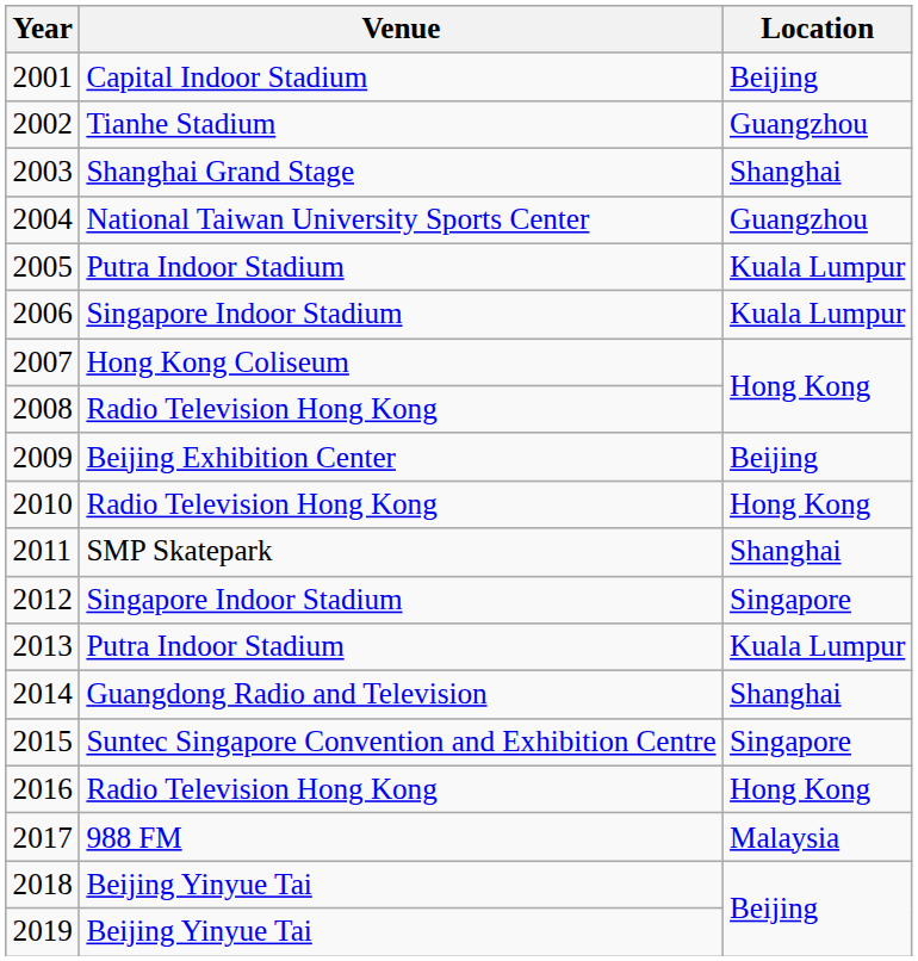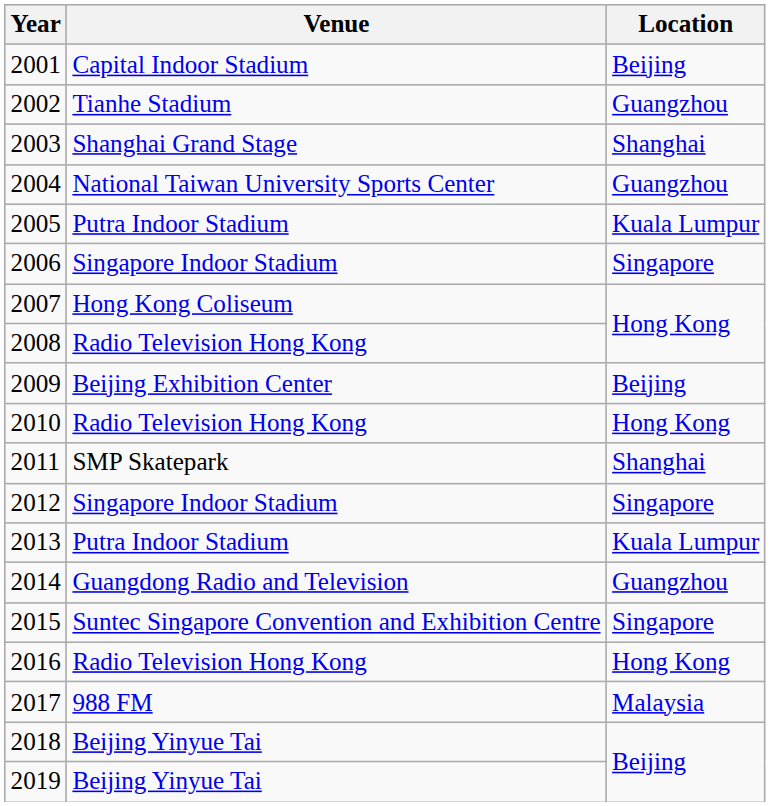 <table class="wikitable">
 <tr>
 <th>Year</th>
 <th>Venue</th>
 <th>Location</th>
 </tr>
 <tr>
 <td>2001</td>
 <td><a href='#'>Capital Indoor Stadium</a></td>
 <td><a href='#'>Beijing</a></td>
 </tr>
 <tr>
 <td>2002</td>
 <td><a href='#'>Tianhe Stadium</a></td>
 <td><a href='#'>Guangzhou</a></td>
 </tr>
 <tr>
 <td>2003</td>
 <td><a href='#'>Shanghai Grand Stage</a></td>
 <td><a href='#'>Shanghai</a></td>
 </tr>
 <tr>
 <td>2004</td>
 <td><a href='#'>National Taiwan University Sports Center</a></td>
 <td><a href='#'>Guangzhou</a></td>
 </tr>
 <tr>
 <td>2005</td>
 <td><a href='#'>Putra Indoor Stadium</a></td>
 <td><a href='#'>Kuala Lumpur</a></td>
 </tr>
 <tr>
 <td>2006</td>
 <td><a href='#'>Singapore Indoor Stadium</a></td>
-<td><a href='#'>Kuala Lumpur</a></td>
+<td><a href='#'>Singapore</a></td>
 </tr>
 <tr>
 <td>2007</td>
 <td><a href='#'>Hong Kong Coliseum</a></td>
 <td rowspan="2"><a href='#'>Hong Kong</a></td>
 </tr>
 <tr>
 <td>2008</td>
 <td><a href='#'>Radio Television Hong Kong</a></td>
 </tr>
 <tr>
 <td>2009</td>
 <td><a href='#'>Beijing Exhibition Center</a></td>
 <td><a href='#'>Beijing</a></td>
 </tr>
 <tr>
 <td>2010</td>
 <td><a href='#'>Radio Television Hong Kong</a></td>
 <td><a href='#'>Hong Kong</a></td>
 </tr>
 <tr>
 <td>2011</td>
 <td>SMP Skatepark</td>
 <td><a href='#'>Shanghai</a></td>
 </tr>
 <tr>
 <td>2012</td>
 <td><a href='#'>Singapore Indoor Stadium</a></td>
 <td><a href='#'>Singapore</a></td>
 </tr>
 <tr>
 <td>2013</td>
 <td><a href='#'>Putra Indoor Stadium</a></td>
 <td><a href='#'>Kuala Lumpur</a></td>
 </tr>
 <tr>
 <td>2014</td>
 <td><a href='#'>Guangdong Radio and Television</a></td>
-<td><a href='#'>Shanghai</a></td>
+<td><a href='#'>Guangzhou</a></td>
 </tr>
 <tr>
 <td>2015</td>
 <td><a href='#'>Suntec Singapore Convention and Exhibition Centre</a></td>
 <td><a href='#'>Singapore</a></td>
 </tr>
 <tr>
 <td>2016</td>
 <td><a href='#'>Radio Television Hong Kong</a></td>
 <td><a href='#'>Hong Kong</a></td>
 </tr>
 <tr>
 <td>2017</td>
 <td><a href='#'>988 FM</a></td>
 <td><a href='#'>Malaysia</a></td>
 </tr>
 <tr>
 <td>2018</td>
 <td><a href='#'>Beijing Yinyue Tai</a></td>
 <td rowspan="2"><a href='#'>Beijing</a></td>
 </tr>
 <tr>
 <td>2019</td>
 <td><a href='#'>Beijing Yinyue Tai</a></td>
 </tr>
 </table>
